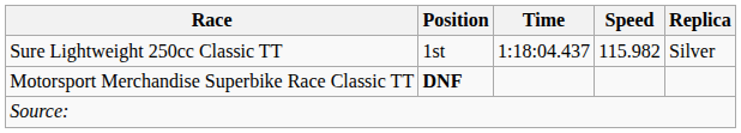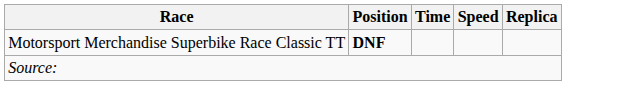 <table class="wikitable">
 <tr>
 <th>Race</th>
 <th>Position</th>
 <th>Time</th>
 <th>Speed</th>
 <th>Replica</th>
-</tr>
-<tr>
-<td>Sure Lightweight 250cc Classic TT</td>
-<td>1st</td>
-<td>1:18:04.437</td>
-<td>115.982</td>
-<td>Silver</td>
 </tr>
 <tr>
 <td>Motorsport Merchandise Superbike Race Classic TT</td>
 <td><strong>DNF</strong></td>
 <td></td>
 <td></td>
 <td></td>
 </tr>
 <tr>
 <td colspan=5><em>Source:</em></td>
 </tr>
 </table>
